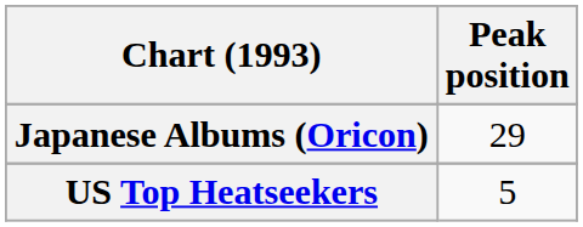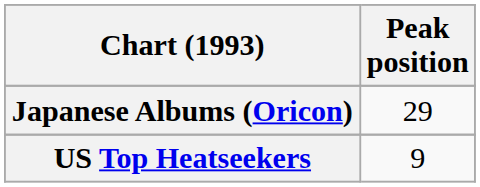 <table class="wikitable sortable plainrowheaders" style="text-align:center;">
 <tr>
 <th scope="col">Chart (1993)</th>
 <th scope="col">Peak<br>position</th>
 </tr>
 <tr>
 </tr>
 <tr>
 <th scope="row">Japanese Albums (<a href='#'>Oricon</a>)</th>
 <td>29</td>
 </tr>
 <tr>
 </tr>
 <tr>
 <th scope="row">US <a href='#'>Top Heatseekers</a></th>
-<td>5</td>
+<td>9</td>
 </tr>
 </table>
